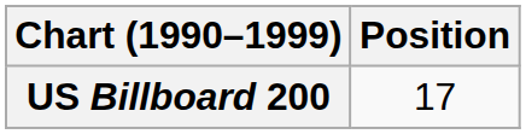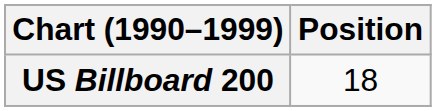 <table class="wikitable plainrowheaders" style="text-align:center">
 <tr>
 <th scope="col">Chart (1990–1999)</th>
 <th scope="col">Position</th>
 </tr>
 <tr>
 <th scope="row">US <em>Billboard</em> 200</th>
-<td>17</td>
+<td>18</td>
 </tr>
 </table>
